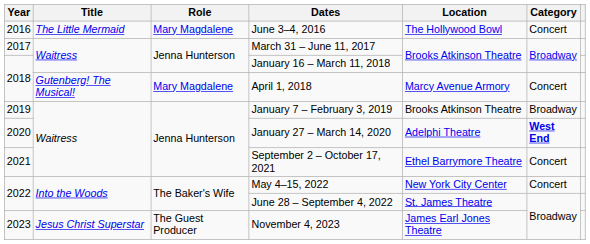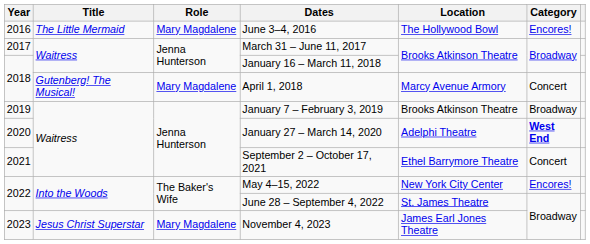 <table class="wikitable sortable">
 <tr>
 <th>Year</th>
 <th>Title</th>
 <th>Role</th>
 <th>Dates</th>
 <th>Location</th>
 <th>Category</th>
 <th class="unsortable"></th>
 </tr>
 <tr>
 <td>2016</td>
 <td><em><a href='#'>The Little Mermaid</a></em></td>
 <td><a href='#'>Mary Magdalene</a></td>
 <td>June 3–4, 2016</td>
 <td><a href='#'>The Hollywood Bowl</a></td>
-<td>Concert</td>
+<td><a href='#'>Encores!</a></td>
 <td></td>
 </tr>
 <tr>
 <td>2017</td>
 <td rowspan=2><em><a href='#'>Waitress</a></em></td>
 <td rowspan=2>Jenna Hunterson</td>
 <td>March 31 – June 11, 2017</td>
 <td rowspan=2><a href='#'>Brooks Atkinson Theatre</a></td>
 <td rowspan=2><a href='#'>Broadway</a></td>
 <td></td>
 </tr>
 <tr>
 <td rowspan=2>2018</td>
 <td>January 16 – March 11, 2018</td>
 <td></td>
 </tr>
 <tr>
 <td><em><a href='#'>Gutenberg! The Musical!</a></em></td>
 <td><a href='#'>Mary Magdalene</a></td>
 <td>April 1, 2018</td>
 <td><a href='#'>Marcy Avenue Armory</a></td>
 <td>Concert</td>
 <td></td>
 </tr>
 <tr>
 <td>2019</td>
 <td rowspan=3><em>Waitress</em></td>
 <td rowspan=3>Jenna Hunterson</td>
 <td>January 7 – February 3, 2019</td>
 <td>Brooks Atkinson Theatre</td>
 <td>Broadway</td>
 <td></td>
 </tr>
 <tr>
 <td>2020</td>
 <td>January 27 – March 14, 2020</td>
 <td><a href='#'>Adelphi Theatre</a></td>
 <td><strong><a href='#'>West End</a></strong></td>
 <td></td>
 </tr>
 <tr>
 <td>2021</td>
 <td>September 2 – October 17, 2021</td>
 <td><a href='#'>Ethel Barrymore Theatre</a></td>
 <td>Concert</td>
 <td></td>
 </tr>
 <tr>
 <td rowspan=2>2022</td>
 <td rowspan=2><em><a href='#'>Into the Woods</a></em></td>
 <td rowspan=2>The Baker's Wife</td>
 <td>May 4–15, 2022</td>
 <td><a href='#'>New York City Center</a></td>
-<td>Concert</td>
+<td><a href='#'>Encores!</a></td>
 <td></td>
 </tr>
 <tr>
 <td>June 28 – September 4, 2022</td>
 <td><a href='#'>St. James Theatre</a></td>
 <td rowspan=2>Broadway</td>
 <td></td>
 </tr>
 <tr>
 <td>2023</td>
 <td><em><a href='#'>Jesus Christ Superstar</a></em></td>
-<td>The Guest Producer</td>
+<td><a href='#'>Mary Magdalene</a></td>
 <td>November 4, 2023</td>
 <td><a href='#'>James Earl Jones Theatre</a></td>
 <td></td>
 </tr>
 </table>
